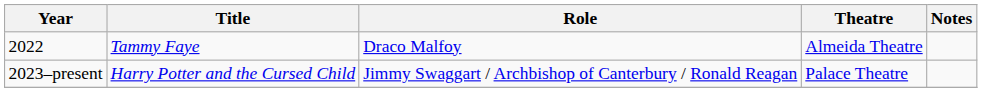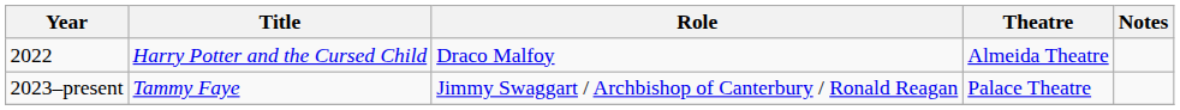 <table class="wikitable sortable">
 <tr>
 <th>Year</th>
 <th>Title</th>
 <th>Role</th>
 <th>Theatre</th>
 <th>Notes</th>
 </tr>
 <tr>
 <td>2022</td>
-<td><em><a href='#'>Tammy Faye</a></em></td>
+<td><em><a href='#'>Harry Potter and the Cursed Child</a></em></td>
 <td><a href='#'>Draco Malfoy</a></td>
 <td><a href='#'>Almeida Theatre</a></td>
 <td></td>
 </tr>
 <tr>
 <td>2023–present</td>
-<td><em><a href='#'>Harry Potter and the Cursed Child</a></em></td>
+<td><em><a href='#'>Tammy Faye</a></em></td>
 <td><a href='#'>Jimmy Swaggart</a> / <a href='#'>Archbishop of Canterbury</a> / <a href='#'>Ronald Reagan</a></td>
 <td><a href='#'>Palace Theatre</a></td>
 <td></td>
 </tr>
 <tr>
 </tr>
 </table>
